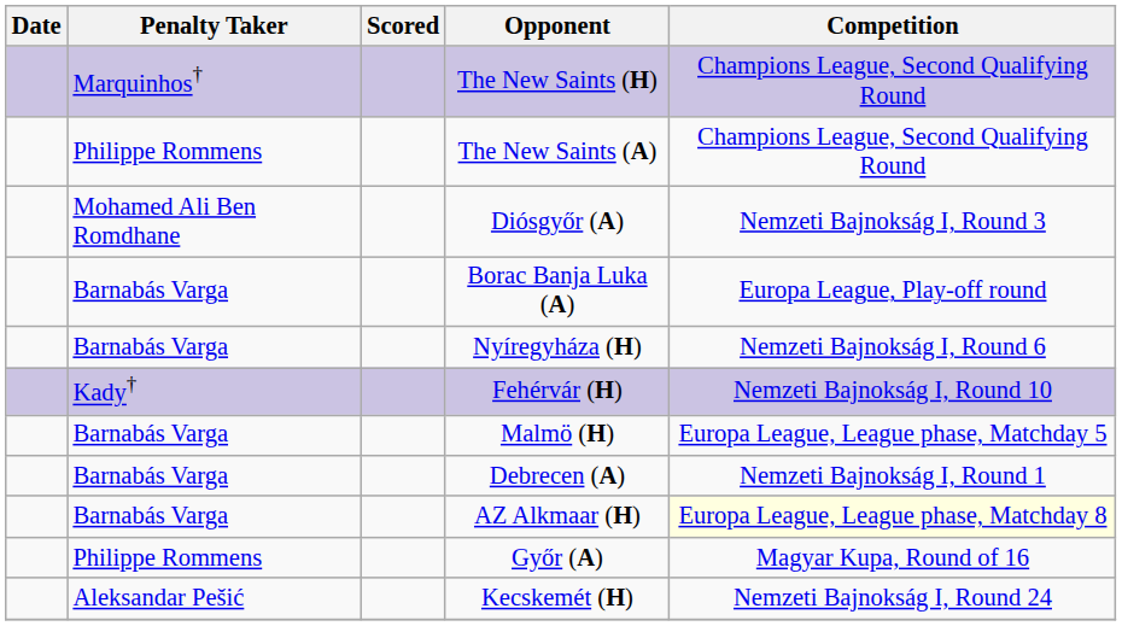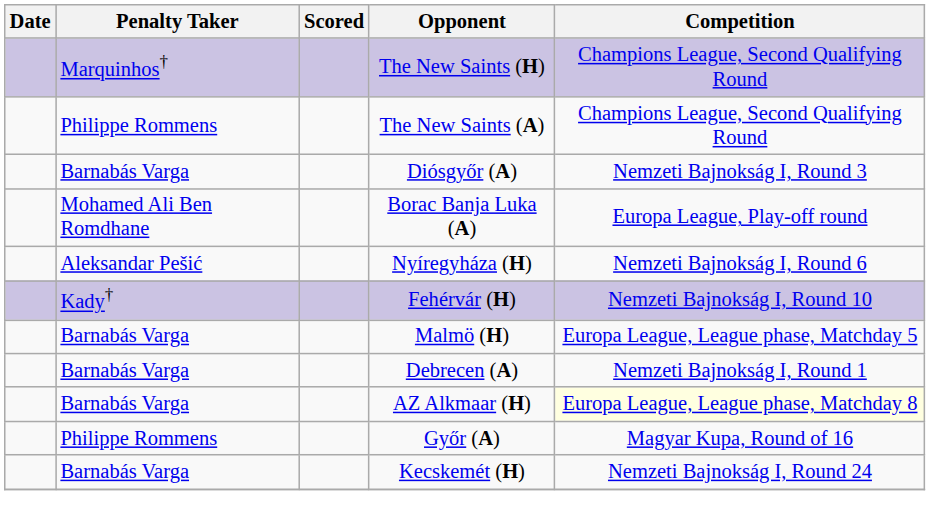 <table class="wikitable sortable sticky-header zebra" style="text-align:center; font-size:85%;">
 <tr>
 <th>Date</th>
 <th>Penalty Taker</th>
 <th>Scored</th>
 <th>Opponent</th>
 <th>Competition</th>
 </tr>
 <tr bgcolor=#CBC3E3>
 <td></td>
 <td align="left"> <a href='#'>Marquinhos</a><sup>†</sup></td>
 <td></td>
 <td><a href='#'>The New Saints</a> (<strong>H</strong>)</td>
 <td><a href='#'>Champions League, Second Qualifying Round</a></td>
 </tr>
 <tr>
 <td></td>
 <td align="left"> <a href='#'>Philippe Rommens</a></td>
 <td></td>
 <td><a href='#'>The New Saints</a> (<strong>A</strong>)</td>
 <td><a href='#'>Champions League, Second Qualifying Round</a></td>
 </tr>
 <tr>
 <td></td>
-<td align="left"> <a href='#'>Mohamed Ali Ben Romdhane</a></td>
+<td align="left"> <a href='#'>Barnabás Varga</a></td>
 <td></td>
 <td><a href='#'>Diósgyőr</a> (<strong>A</strong>)</td>
 <td><a href='#'>Nemzeti Bajnokság I, Round 3</a></td>
 </tr>
 <tr>
 <td></td>
-<td align="left"> <a href='#'>Barnabás Varga</a></td>
+<td align="left"> <a href='#'>Mohamed Ali Ben Romdhane</a></td>
 <td></td>
 <td><a href='#'>Borac Banja Luka</a> (<strong>A</strong>)</td>
 <td><a href='#'>Europa League, Play-off round</a></td>
 </tr>
 <tr>
 <td></td>
-<td align="left"> <a href='#'>Barnabás Varga</a></td>
+<td align="left"> <a href='#'>Aleksandar Pešić</a></td>
 <td></td>
 <td><a href='#'>Nyíregyháza</a> (<strong>H</strong>)</td>
 <td><a href='#'>Nemzeti Bajnokság I, Round 6</a></td>
 </tr>
 <tr bgcolor=#CBC3E3>
 <td></td>
 <td align="left"> <a href='#'>Kady</a><sup>†</sup></td>
 <td></td>
 <td><a href='#'>Fehérvár</a> (<strong>H</strong>)</td>
 <td><a href='#'>Nemzeti Bajnokság I, Round 10</a></td>
 </tr>
 <tr>
 <td></td>
 <td align="left"> <a href='#'>Barnabás Varga</a></td>
 <td></td>
 <td><a href='#'>Malmö</a> (<strong>H</strong>)</td>
 <td><a href='#'>Europa League, League phase, Matchday 5</a></td>
 </tr>
 <tr>
 <td></td>
 <td align="left"> <a href='#'>Barnabás Varga</a></td>
 <td></td>
 <td><a href='#'>Debrecen</a> (<strong>A</strong>)</td>
 <td><a href='#'>Nemzeti Bajnokság I, Round 1</a></td>
 </tr>
 <tr>
 <td></td>
 <td align="left"> <a href='#'>Barnabás Varga</a></td>
 <td></td>
 <td><a href='#'>AZ Alkmaar</a> (<strong>H</strong>)</td>
 <td style="background: lightyellow;"><a href='#'>Europa League, League phase, Matchday 8</a></td>
 </tr>
 <tr>
 <td></td>
 <td align="left"> <a href='#'>Philippe Rommens</a></td>
 <td></td>
 <td><a href='#'>Győr</a> (<strong>A</strong>)</td>
 <td><a href='#'>Magyar Kupa, Round of 16</a></td>
 </tr>
 <tr>
 <td></td>
-<td align="left"> <a href='#'>Aleksandar Pešić</a></td>
+<td align="left"> <a href='#'>Barnabás Varga</a></td>
 <td></td>
 <td><a href='#'>Kecskemét</a> (<strong>H</strong>)</td>
 <td><a href='#'>Nemzeti Bajnokság I, Round 24</a></td>
 </tr>
 <tr>
 </tr>
 </table>
